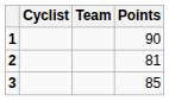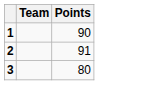 <table class=wikitable>
 <tr>
 <th></th>
-<th>Cyclist</th>
 <th>Team</th>
 <th>Points</th>
 </tr>
 <tr>
 <td><strong>1</strong></td>
 <td></td>
-<td></td>
 <td align="right">90</td>
 </tr>
 <tr>
 <td><strong>2</strong></td>
 <td></td>
-<td></td>
-<td align="right">81</td>
+<td align="right">91</td>
 </tr>
 <tr>
 <td><strong>3</strong></td>
 <td></td>
-<td></td>
-<td align="right">85</td>
+<td align="right">80</td>
 </tr>
 </table>
